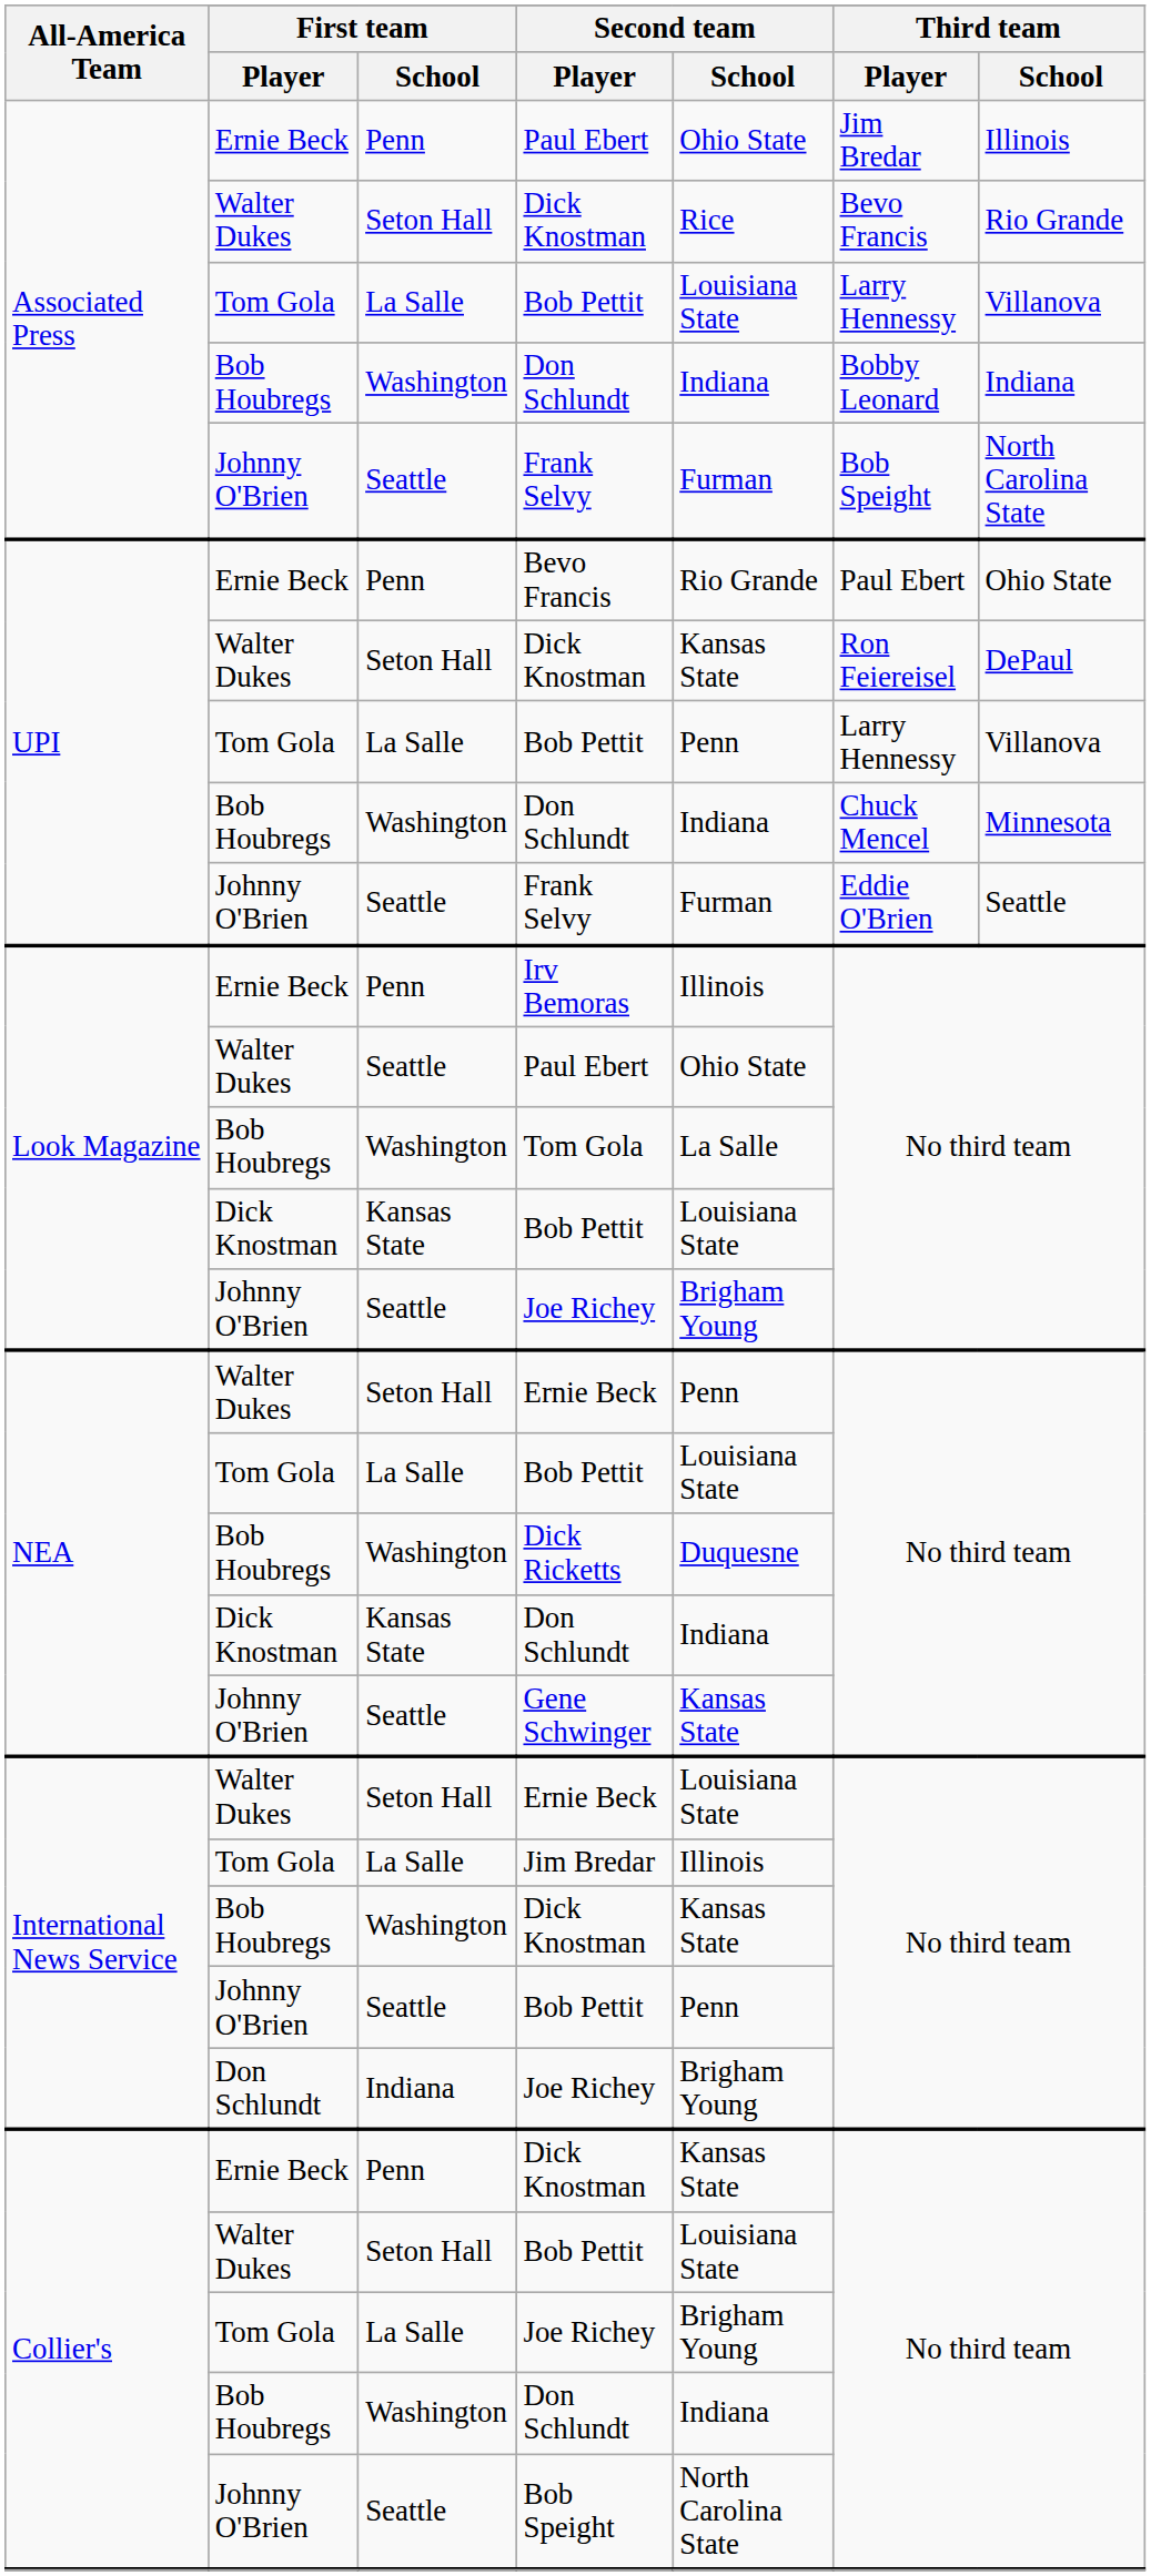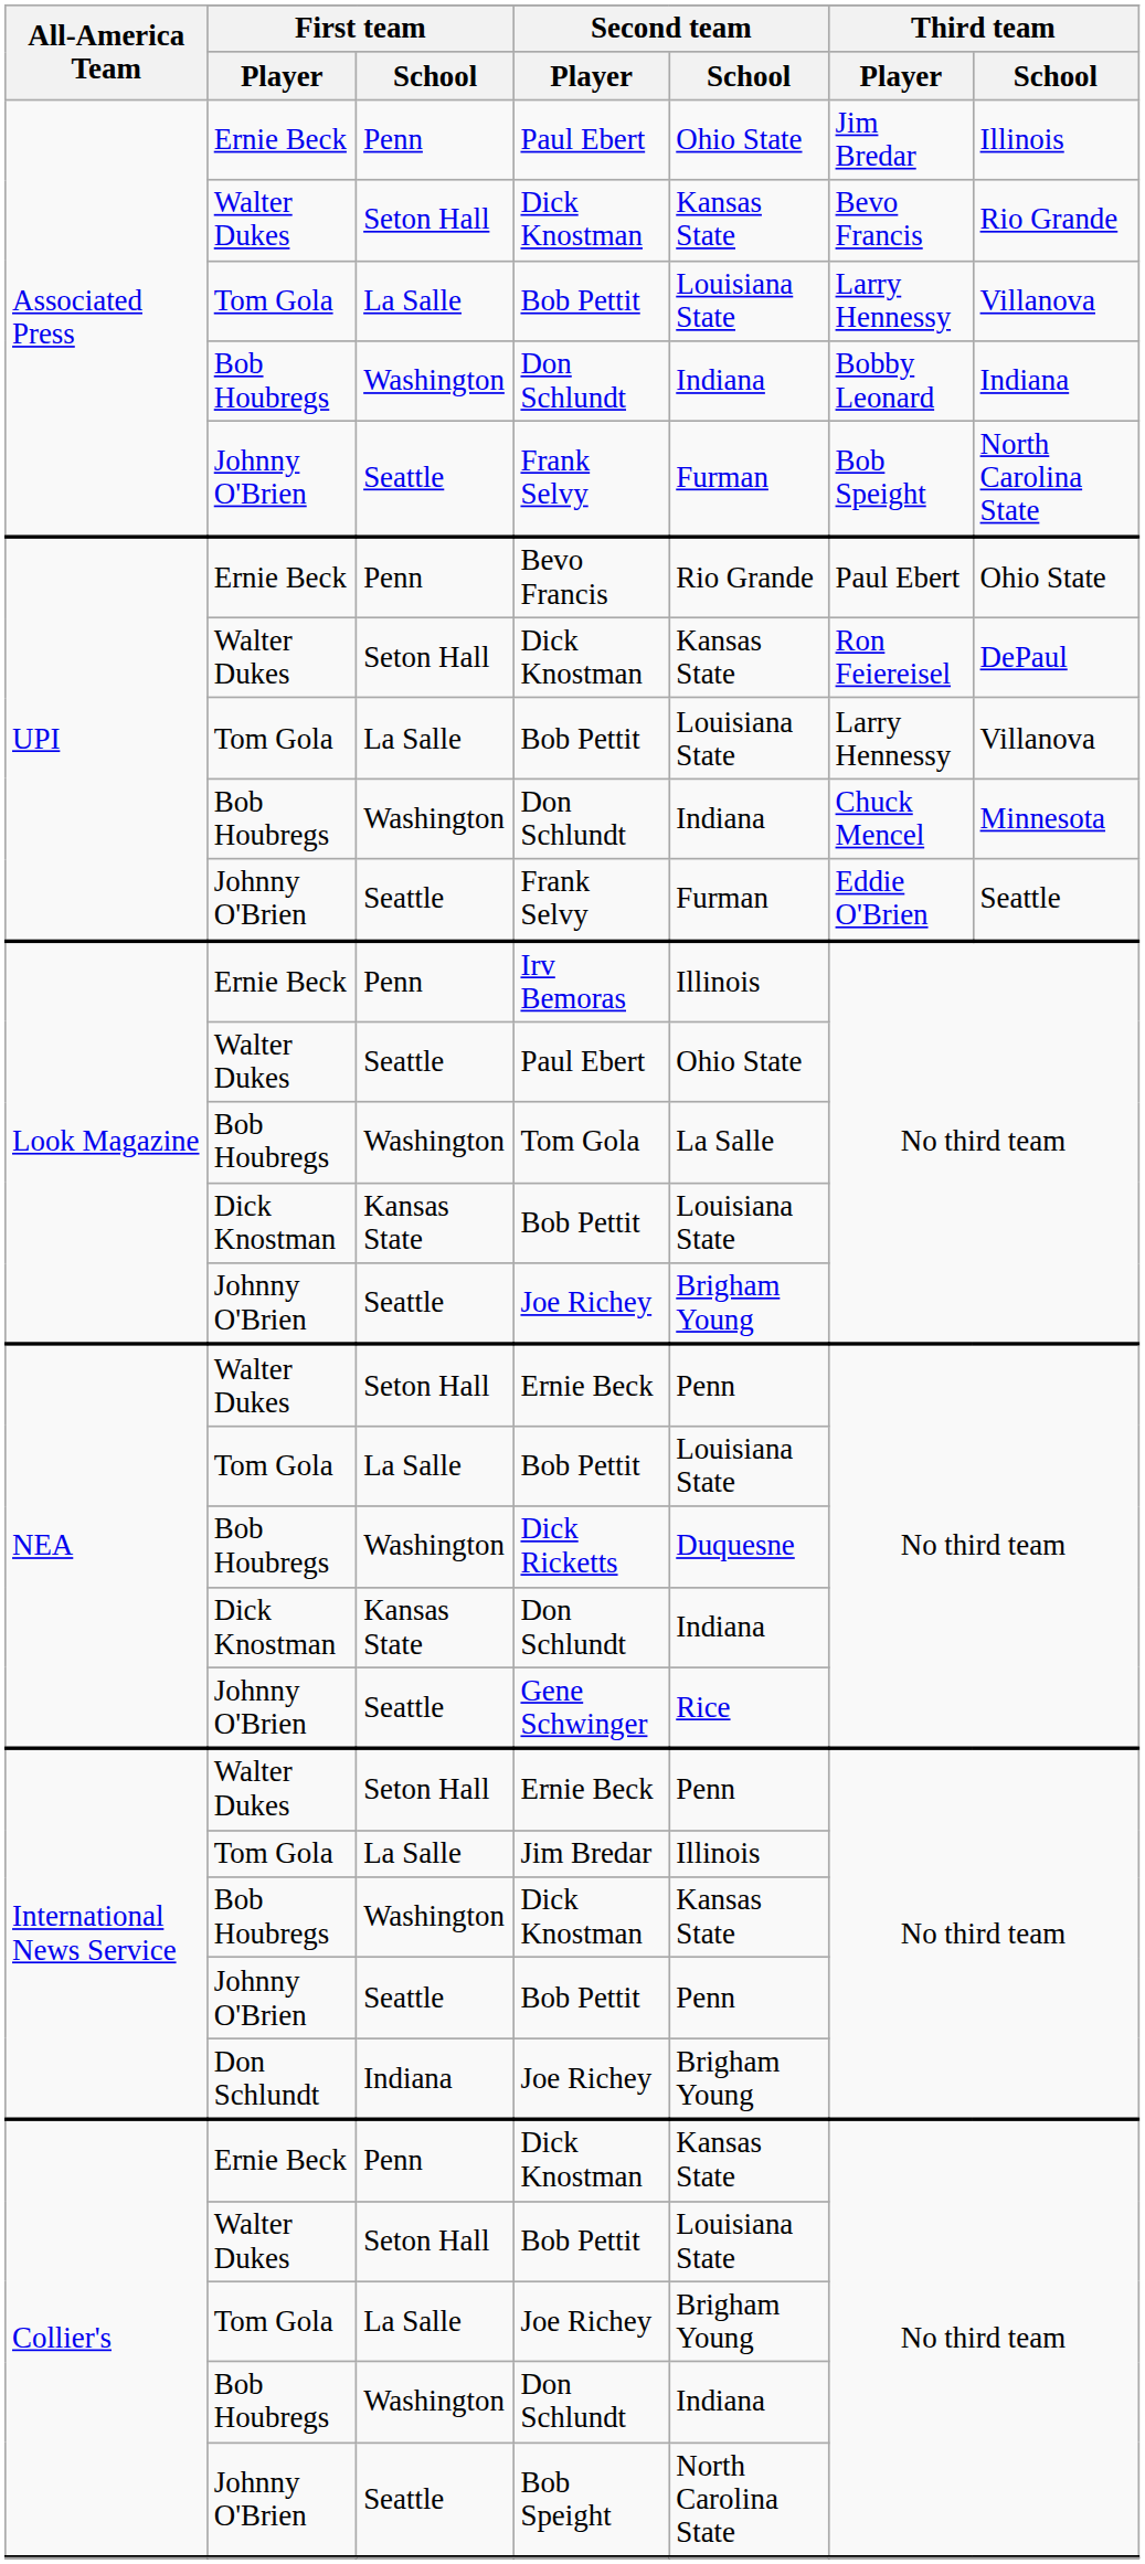 <table class="wikitable" style="width:98%;">
 <tr>
 <th rowspan=3>All-America Team</th>
 </tr>
 <tr>
 <th colspan=2>First team</th>
 <th colspan=2>Second team</th>
 <th colspan=2>Third team</th>
 </tr>
 <tr>
 <th>Player</th>
 <th>School</th>
 <th>Player</th>
 <th>School</th>
 <th>Player</th>
 <th>School</th>
 </tr>
 <tr>
 <td rowspan=5><a href='#'>Associated Press</a></td>
 <td><a href='#'>Ernie Beck</a></td>
 <td><a href='#'>Penn</a></td>
 <td><a href='#'>Paul Ebert</a></td>
 <td><a href='#'>Ohio State</a></td>
 <td><a href='#'>Jim Bredar</a></td>
 <td><a href='#'>Illinois</a></td>
 </tr>
 <tr>
 <td><a href='#'>Walter Dukes</a></td>
 <td><a href='#'>Seton Hall</a></td>
 <td><a href='#'>Dick Knostman</a></td>
-<td><a href='#'>Rice</a></td>
+<td><a href='#'>Kansas State</a></td>
 <td><a href='#'>Bevo Francis</a></td>
 <td><a href='#'>Rio Grande</a></td>
 </tr>
 <tr>
 <td><a href='#'>Tom Gola</a></td>
 <td><a href='#'>La Salle</a></td>
 <td><a href='#'>Bob Pettit</a></td>
 <td><a href='#'>Louisiana State</a></td>
 <td><a href='#'>Larry Hennessy</a></td>
 <td><a href='#'>Villanova</a></td>
 </tr>
 <tr>
 <td><a href='#'>Bob Houbregs</a></td>
 <td><a href='#'>Washington</a></td>
 <td><a href='#'>Don Schlundt</a></td>
 <td><a href='#'>Indiana</a></td>
 <td><a href='#'>Bobby Leonard</a></td>
 <td><a href='#'>Indiana</a></td>
 </tr>
 <tr>
 <td><a href='#'>Johnny O'Brien</a></td>
 <td><a href='#'>Seattle</a></td>
 <td><a href='#'>Frank Selvy</a></td>
 <td><a href='#'>Furman</a></td>
 <td><a href='#'>Bob Speight</a></td>
 <td><a href='#'>North Carolina State</a></td>
 </tr>
 <tr style = "border-top:2px solid black;">
 <td rowspan=5><a href='#'>UPI</a></td>
 <td>Ernie Beck</td>
 <td>Penn</td>
 <td>Bevo Francis</td>
 <td>Rio Grande</td>
 <td>Paul Ebert</td>
 <td>Ohio State</td>
 </tr>
 <tr>
 <td>Walter Dukes</td>
 <td>Seton Hall</td>
 <td>Dick Knostman</td>
 <td>Kansas State</td>
 <td><a href='#'>Ron Feiereisel</a></td>
 <td><a href='#'>DePaul</a></td>
 </tr>
 <tr>
 <td>Tom Gola</td>
 <td>La Salle</td>
 <td>Bob Pettit</td>
-<td>Penn</td>
+<td>Louisiana State</td>
 <td>Larry Hennessy</td>
 <td>Villanova</td>
 </tr>
 <tr>
 <td>Bob Houbregs</td>
 <td>Washington</td>
 <td>Don Schlundt</td>
 <td>Indiana</td>
 <td><a href='#'>Chuck Mencel</a></td>
 <td><a href='#'>Minnesota</a></td>
 </tr>
 <tr>
 <td>Johnny O'Brien</td>
 <td>Seattle</td>
 <td>Frank Selvy</td>
 <td>Furman</td>
 <td><a href='#'>Eddie O'Brien</a></td>
 <td>Seattle</td>
 </tr>
 <tr style = "border-top:2px solid black;">
 <td rowspan=5><a href='#'>Look Magazine</a></td>
 <td>Ernie Beck</td>
 <td>Penn</td>
 <td><a href='#'>Irv Bemoras</a></td>
 <td>Illinois</td>
 <td rowspan=5 colspan=3 align=center>No third team</td>
 </tr>
 <tr>
 <td>Walter Dukes</td>
 <td>Seattle</td>
 <td>Paul Ebert</td>
 <td>Ohio State</td>
 </tr>
 <tr>
 <td>Bob Houbregs</td>
 <td>Washington</td>
 <td>Tom Gola</td>
 <td>La Salle</td>
 </tr>
 <tr>
 <td>Dick Knostman</td>
 <td>Kansas State</td>
 <td>Bob Pettit</td>
 <td>Louisiana State</td>
 </tr>
 <tr>
 <td>Johnny O'Brien</td>
 <td>Seattle</td>
 <td><a href='#'>Joe Richey</a></td>
 <td><a href='#'>Brigham Young</a></td>
 </tr>
 <tr style = "border-top:2px solid black;">
 <td rowspan=5><a href='#'>NEA</a></td>
 <td>Walter Dukes</td>
 <td>Seton Hall</td>
 <td>Ernie Beck</td>
 <td>Penn</td>
 <td rowspan=5 colspan=3 align=center>No third team</td>
 </tr>
 <tr>
 <td>Tom Gola</td>
 <td>La Salle</td>
 <td>Bob Pettit</td>
 <td>Louisiana State</td>
 </tr>
 <tr>
 <td>Bob Houbregs</td>
 <td>Washington</td>
 <td><a href='#'>Dick Ricketts</a></td>
 <td><a href='#'>Duquesne</a></td>
 </tr>
 <tr>
 <td>Dick Knostman</td>
 <td>Kansas State</td>
 <td>Don Schlundt</td>
 <td>Indiana</td>
 </tr>
 <tr>
 <td>Johnny O'Brien</td>
 <td>Seattle</td>
 <td><a href='#'>Gene Schwinger</a></td>
-<td><a href='#'>Kansas State</a></td>
+<td><a href='#'>Rice</a></td>
 </tr>
 <tr style = "border-top:2px solid black;">
 <td rowspan=5><a href='#'>International News Service</a></td>
 <td>Walter Dukes</td>
 <td>Seton Hall</td>
 <td>Ernie Beck</td>
-<td>Louisiana State</td>
+<td>Penn</td>
 <td rowspan=5 colspan=3 align=center>No third team</td>
 </tr>
 <tr>
 <td>Tom Gola</td>
 <td>La Salle</td>
 <td>Jim Bredar</td>
 <td>Illinois</td>
 </tr>
 <tr>
 <td>Bob Houbregs</td>
 <td>Washington</td>
 <td>Dick Knostman</td>
 <td>Kansas State</td>
 </tr>
 <tr>
 <td>Johnny O'Brien</td>
 <td>Seattle</td>
 <td>Bob Pettit</td>
 <td>Penn</td>
 </tr>
 <tr>
 <td>Don Schlundt</td>
 <td>Indiana</td>
 <td>Joe Richey</td>
 <td>Brigham Young</td>
 </tr>
 <tr style = "border-top:2px solid black;">
 <td rowspan=5><a href='#'>Collier's</a></td>
 <td>Ernie Beck</td>
 <td>Penn</td>
 <td>Dick Knostman</td>
 <td>Kansas State</td>
 <td rowspan=5 colspan=3 align=center>No third team</td>
 </tr>
 <tr>
 <td>Walter Dukes</td>
 <td>Seton Hall</td>
 <td>Bob Pettit</td>
 <td>Louisiana State</td>
 </tr>
 <tr>
 <td>Tom Gola</td>
 <td>La Salle</td>
 <td>Joe Richey</td>
 <td>Brigham Young</td>
 </tr>
 <tr>
 <td>Bob Houbregs</td>
 <td>Washington</td>
 <td>Don Schlundt</td>
 <td>Indiana</td>
 </tr>
 <tr>
 <td>Johnny O'Brien</td>
 <td>Seattle</td>
 <td>Bob Speight</td>
 <td>North Carolina State</td>
 </tr>
 <tr style = "border-top:2px solid black;">
 </tr>
 </table>
